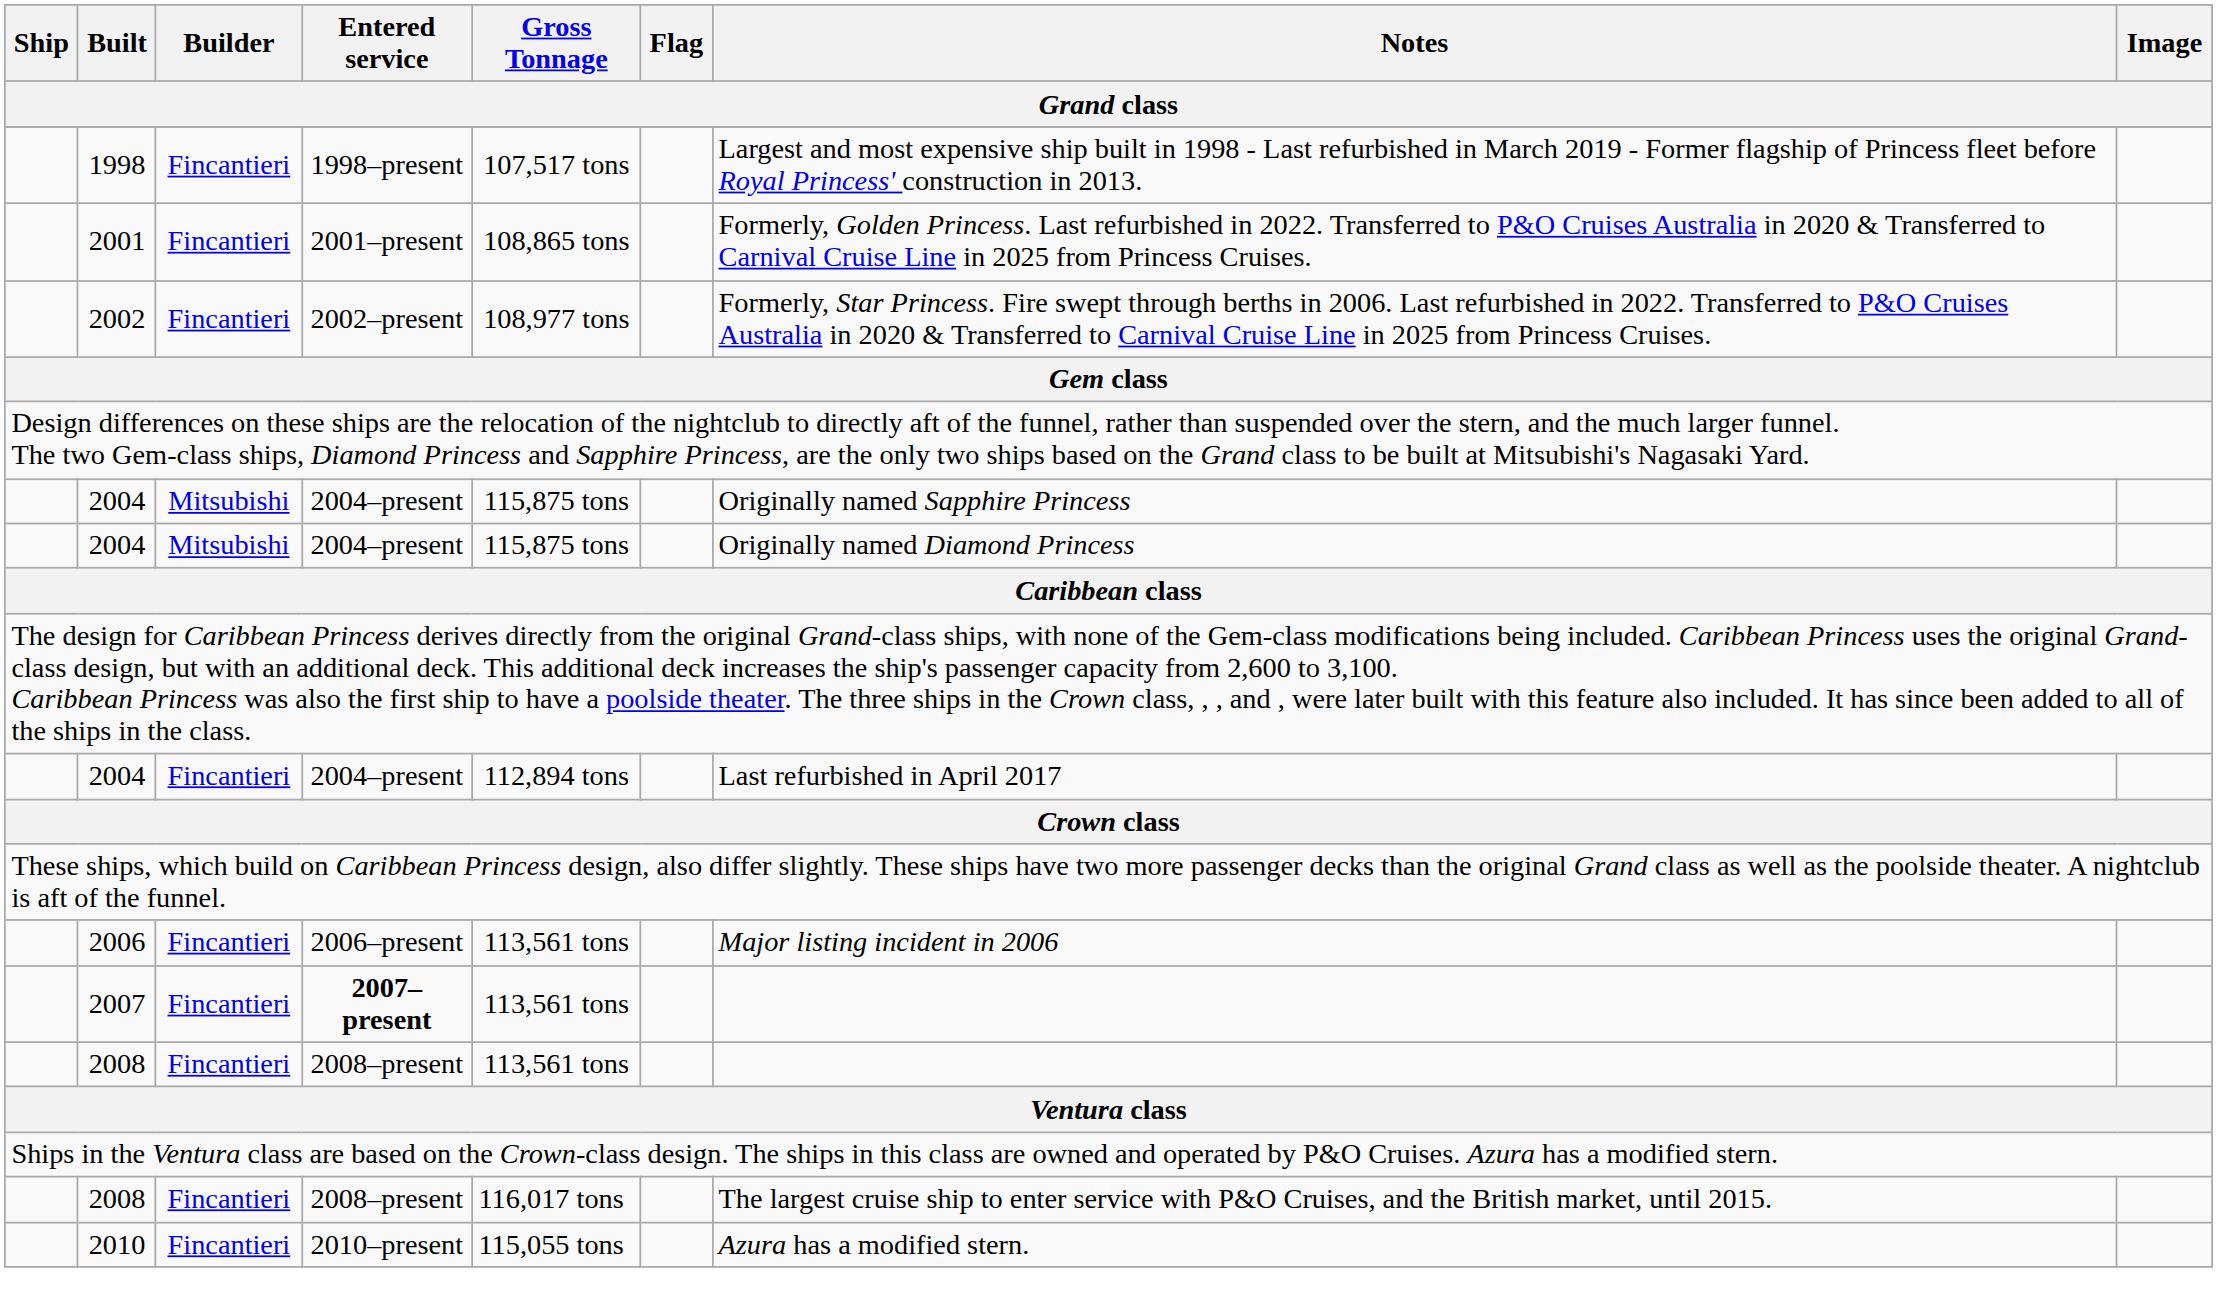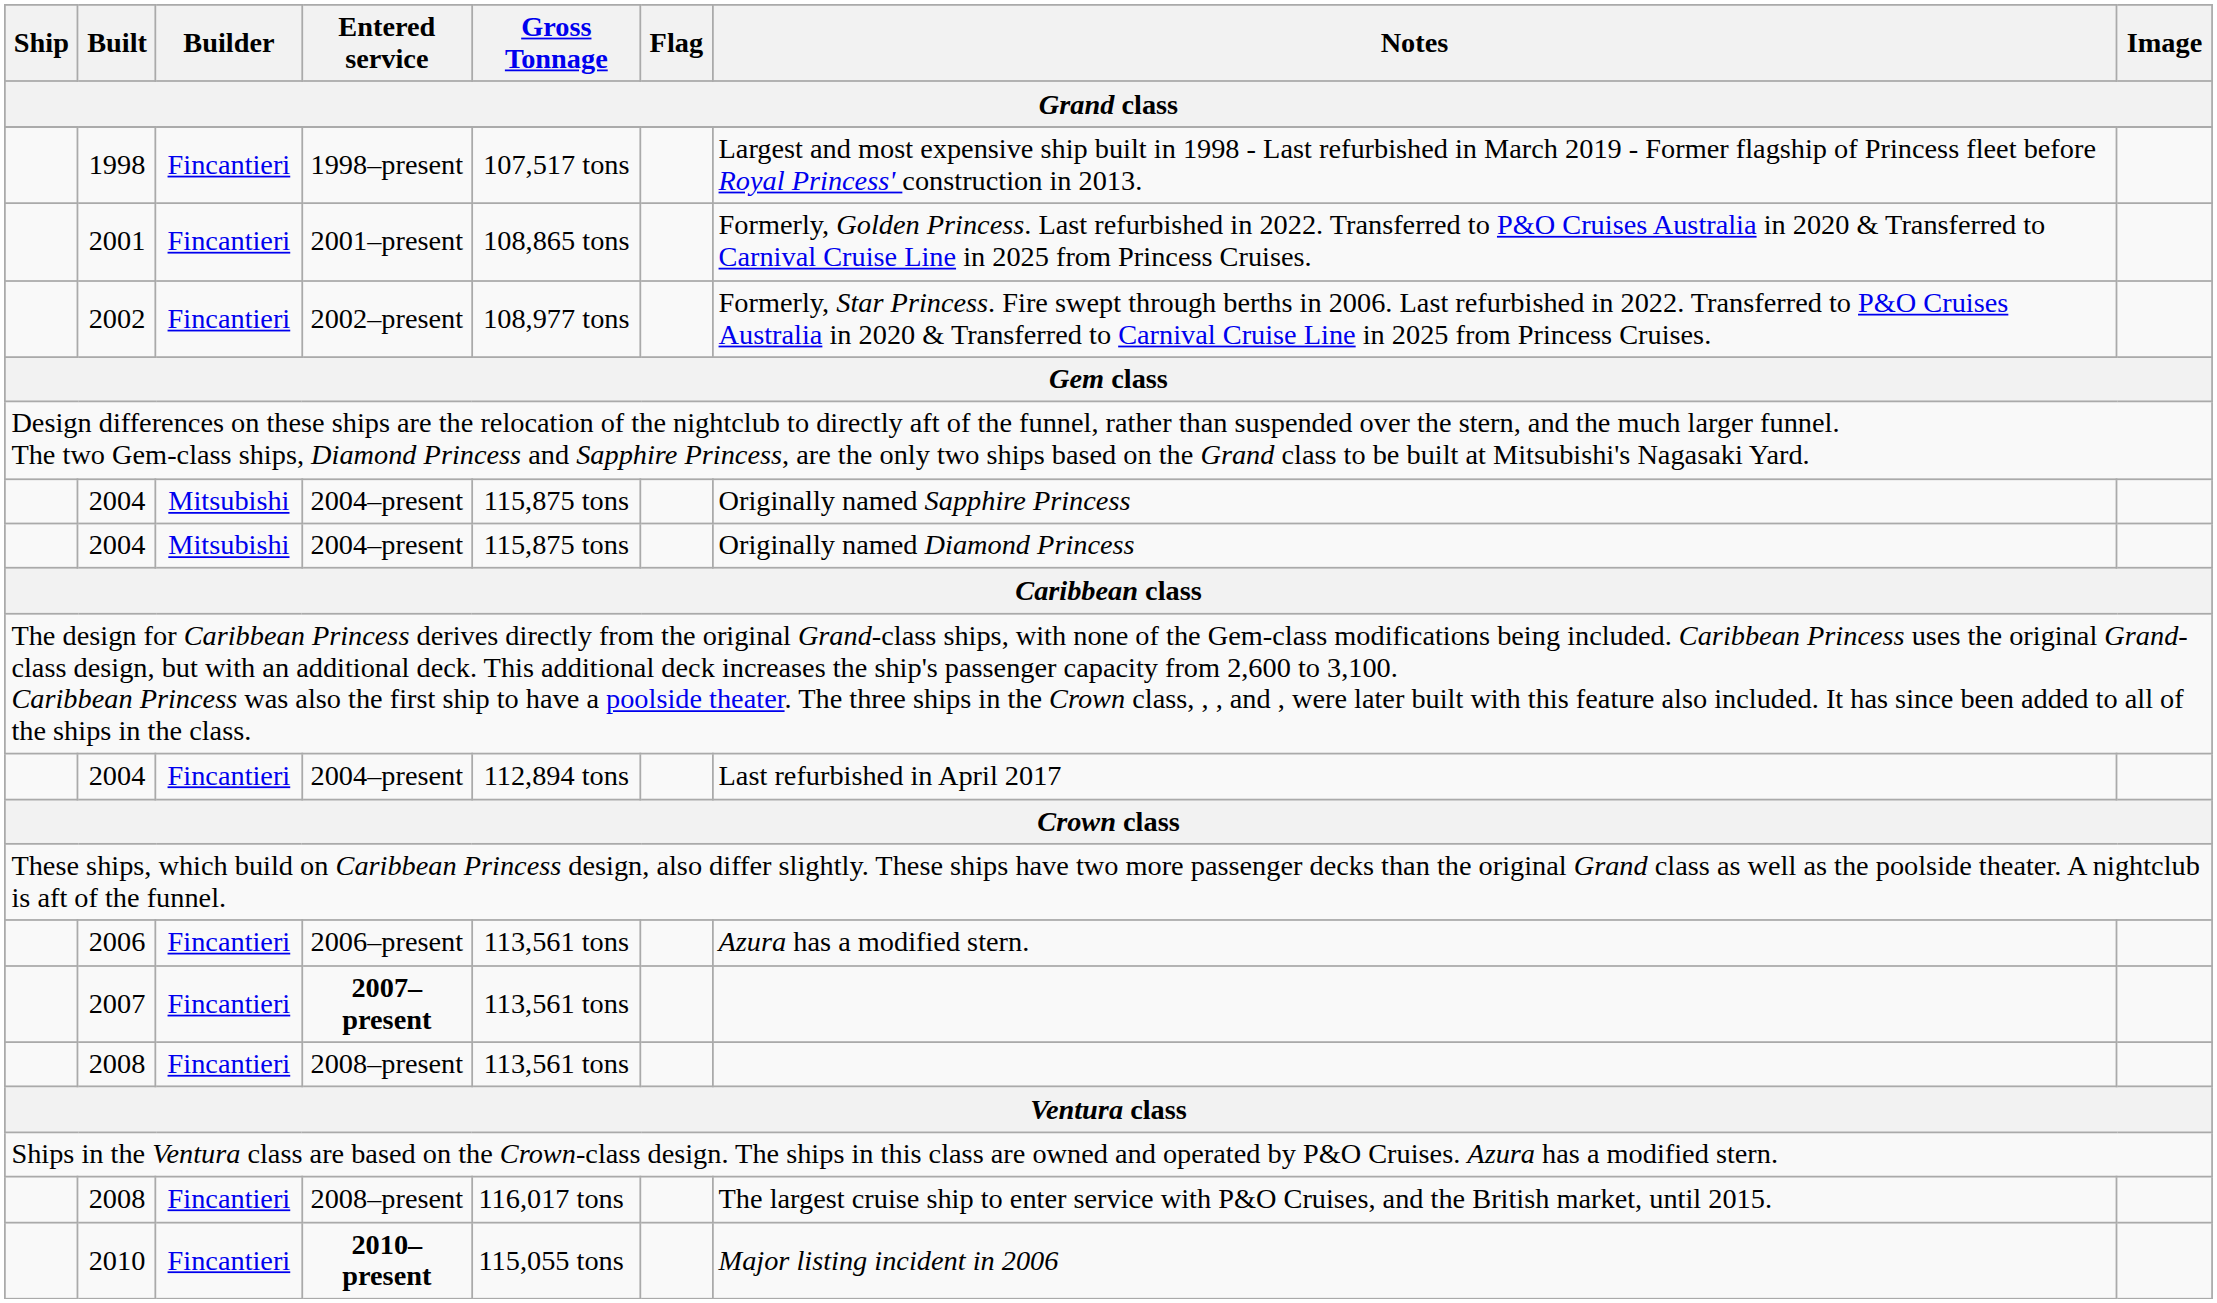 <table class="wikitable sortable">
 <tr>
 <th>Ship</th>
 <th>Built</th>
 <th>Builder</th>
 <th>Entered service</th>
 <th><a href='#'>Gross Tonnage</a></th>
 <th>Flag</th>
 <th>Notes</th>
 <th>Image</th>
 </tr>
 <tr>
 <th colspan="8"><em>Grand</em> class</th>
 </tr>
 <tr !! colspan="8" | This class, for a short time boasting the largest cruise ships in the world, pioneered the design that has been carried through each modified class.>
 </tr>
 <tr>
 <td></td>
 <td align="center">1998</td>
 <td style="text-align:Center;"><a href='#'>Fincantieri</a></td>
 <td style="text-align:Center;">1998–present</td>
 <td style="text-align:Center;">107,517 tons</td>
 <td style="text-align:Center;"></td>
 <td align="Left">Largest and most expensive ship built in 1998 - Last refurbished in March 2019 - Former flagship of Princess fleet before<a href='#'><em> Royal Princess' </em></a>construction in 2013.</td>
 <td></td>
 </tr>
 <tr>
 <td></td>
 <td align="center">2001</td>
 <td style="text-align:Center;"><a href='#'>Fincantieri</a></td>
 <td style="text-align:Center;">2001–present</td>
 <td style="text-align:Center;">108,865 tons</td>
 <td style="text-align:Center;"></td>
 <td align="Left">Formerly, <em>Golden Princess</em>. Last refurbished in 2022. Transferred to <a href='#'>P&O Cruises Australia</a> in 2020 & Transferred to <a href='#'>Carnival Cruise Line</a> in 2025 from Princess Cruises.</td>
 <td></td>
 </tr>
 <tr>
 <td></td>
 <td align="center">2002</td>
 <td style="text-align:Center;"><a href='#'>Fincantieri</a></td>
 <td style="text-align:Center;">2002–present</td>
 <td style="text-align:Center;">108,977 tons</td>
 <td style="text-align:Center;"></td>
 <td align="Left">Formerly, <em>Star Princess</em>. Fire swept through berths in 2006. Last refurbished in 2022. Transferred to <a href='#'>P&O Cruises Australia</a> in 2020 & Transferred to <a href='#'>Carnival Cruise Line</a> in 2025 from Princess Cruises.</td>
 <td></td>
 </tr>
 <tr>
 <th colspan="8"><em>Gem</em> class</th>
 </tr>
 <tr>
 <td colspan="8">Design differences on these ships are the relocation of the nightclub to directly aft of the funnel, rather than suspended over the stern, and the much larger funnel.<br>The two Gem-class ships, <em>Diamond Princess</em> and <em>Sapphire Princess</em>, are the only two ships based on the <em>Grand</em> class to be built at Mitsubishi's Nagasaki Yard.</td>
 </tr>
 <tr>
 <td></td>
 <td align="center">2004</td>
 <td style="text-align:Center;"><a href='#'>Mitsubishi</a></td>
 <td style="text-align:Center;">2004–present</td>
 <td style="text-align:Center;">115,875 tons</td>
 <td style="text-align:Center;"></td>
 <td align="Left">Originally named <em>Sapphire Princess</em></td>
 <td></td>
 </tr>
 <tr>
 <td></td>
 <td align="center">2004</td>
 <td style="text-align:Center;"><a href='#'>Mitsubishi</a></td>
 <td style="text-align:Center;">2004–present</td>
 <td style="text-align:Center;">115,875 tons</td>
 <td style="text-align:Center;"></td>
 <td align="Left">Originally named <em>Diamond Princess</em></td>
 <td></td>
 </tr>
 <tr>
 <th colspan="8"><em>Caribbean</em> class</th>
 </tr>
 <tr>
 <td colspan="8">The design for <em>Caribbean Princess</em> derives directly from the original <em>Grand</em>-class ships, with none of the Gem-class modifications being included. <em>Caribbean Princess</em> uses the original <em>Grand</em>-class design, but with an additional deck. This additional deck increases the ship's passenger capacity from 2,600 to 3,100.<br><em>Caribbean Princess</em> was also the first ship to have a <a href='#'>poolside theater</a>. The three ships in the <em>Crown</em> class, , , and , were later built with this feature also included. It has since been added to all of the ships in the class.</td>
 </tr>
 <tr>
 <td></td>
 <td align="center">2004</td>
 <td style="text-align:Center;"><a href='#'>Fincantieri</a></td>
 <td style="text-align:Center;">2004–present</td>
 <td style="text-align:Center;">112,894 tons</td>
 <td style="text-align:Center;"></td>
 <td align="Left">Last refurbished in April 2017</td>
 <td></td>
 </tr>
 <tr>
 <th colspan="8"><em>Crown</em> class</th>
 </tr>
 <tr>
 <td colspan="8">These ships, which build on <em>Caribbean Princess</em> design, also differ slightly. These ships have two more passenger decks than the original <em>Grand</em> class as well as the poolside theater. A nightclub is aft of the funnel.</td>
 </tr>
 <tr>
 <td></td>
 <td align="center">2006</td>
 <td style="text-align:Center;"><a href='#'>Fincantieri</a></td>
 <td style="text-align:Center;">2006–present</td>
 <td style="text-align:Center;">113,561 tons</td>
 <td style="text-align:Center;"></td>
-<td align="Left"><em>Major listing incident in 2006</em></td>
+<td><em>Azura</em> has a modified stern.</td>
 <td></td>
 </tr>
 <tr>
 <td></td>
 <td align="center">2007</td>
 <td style="text-align:Center;"><a href='#'>Fincantieri</a></td>
 <td style="text-align:Center;"><strong>2007–present</strong></td>
 <td style="text-align:Center;">113,561 tons</td>
 <td style="text-align:Center;"></td>
 <td style="text-align:Center;"></td>
 <td></td>
 </tr>
 <tr>
 <td></td>
 <td align="center">2008</td>
 <td style="text-align:Center;"><a href='#'>Fincantieri</a></td>
 <td style="text-align:Center;">2008–present</td>
 <td style="text-align:Center;">113,561 tons</td>
 <td style="text-align:Center;"></td>
 <td style="text-align:Center;"></td>
 <td></td>
 </tr>
 <tr>
 <th colspan="8"><em>Ventura</em> class</th>
 </tr>
 <tr>
 <td colspan="8">Ships in the <em>Ventura</em> class are based on the <em>Crown</em>-class design. The ships in this class are owned and operated by P&O Cruises. <em>Azura</em> has a modified stern.</td>
 </tr>
 <tr>
 <td></td>
 <td align="Center">2008</td>
 <td align="Center"><a href='#'>Fincantieri</a></td>
 <td align="Center">2008–present</td>
 <td>116,017 tons</td>
 <td></td>
 <td>The largest cruise ship to enter service with P&O Cruises, and the British market, until 2015.</td>
 <td></td>
 </tr>
 <tr>
 <td></td>
 <td align="Center">2010</td>
 <td align="Center"><a href='#'>Fincantieri</a></td>
-<td align="Center">2010–present</td>
+<td align="Center"><strong>2010–present</strong></td>
 <td>115,055 tons</td>
 <td align="Center"></td>
-<td><em>Azura</em> has a modified stern.</td>
+<td align="Left"><em>Major listing incident in 2006</em></td>
 <td></td>
 </tr>
 </table>
